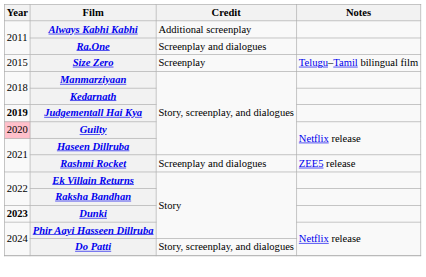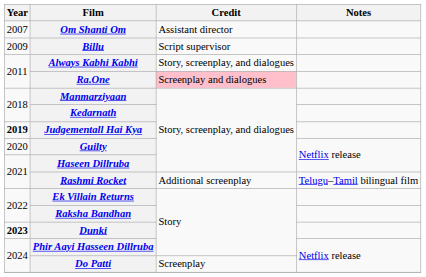 <table class="wikitable sortable plainrowheaders">
 <tr style="text-align:center;">
 <th scope="col">Year</th>
 <th scope="col">Film</th>
 <th scope="col">Credit</th>
 <th class="unsortable" scope="col">Notes</th>
 </tr>
 <tr>
+<td>2007</td>
+<th scope="row"><em><a href='#'>Om Shanti Om</a></em></th>
+<td>Assistant director</td>
+<td></td>
+</tr>
+<tr>
+<td>2009</td>
+<th scope="row"><em><a href='#'>Billu</a></em></th>
+<td>Script supervisor</td>
+<td></td>
+</tr>
+<tr>
 <td rowspan="2">2011</td>
 <th scope="row"><em><a href='#'>Always Kabhi Kabhi</a></em></th>
-<td>Additional screenplay</td>
+<td>Story, screenplay, and dialogues</td>
 <td></td>
 </tr>
 <tr>
 <th scope="row"><em><a href='#'>Ra.One</a></em></th>
-<td>Screenplay and dialogues</td>
+<td style="background: pink;">Screenplay and dialogues</td>
 <td></td>
-</tr>
-<tr>
-<td>2015</td>
-<th scope="row"><em><a href='#'>Size Zero</a></em></th>
-<td>Screenplay</td>
-<td><a href='#'>Telugu</a>–<a href='#'>Tamil</a> bilingual film</td>
 </tr>
 <tr>
 <td rowspan="2">2018</td>
 <th scope="row"><em><a href='#'>Manmarziyaan</a></em></th>
 <td rowspan="5">Story, screenplay, and dialogues</td>
 <td></td>
 </tr>
 <tr>
 <th scope="row"><em><a href='#'>Kedarnath</a></em></th>
 <td></td>
 </tr>
 <tr>
 <td><strong>2019</strong></td>
 <th scope="row"><em><a href='#'>Judgementall Hai Kya</a></em></th>
 <td></td>
 </tr>
 <tr>
-<td style="background: pink;">2020</td>
+<td>2020</td>
 <th scope="row"><em><a href='#'>Guilty</a></em></th>
 <td rowspan=2><a href='#'>Netflix</a> release</td>
 </tr>
 <tr>
 <td rowspan=2>2021</td>
 <th scope="row"><em><a href='#'>Haseen Dillruba</a></em></th>
 </tr>
 <tr>
 <th scope="row"><em><a href='#'>Rashmi Rocket</a></em></th>
-<td>Screenplay and dialogues</td>
-<td><a href='#'>ZEE5</a> release</td>
+<td>Additional screenplay</td>
+<td><a href='#'>Telugu</a>–<a href='#'>Tamil</a> bilingual film</td>
 </tr>
 <tr>
 <td rowspan=2>2022</td>
 <th scope="row"><em><a href='#'>Ek Villain Returns</a></em></th>
 <td rowspan="4">Story</td>
 <td></td>
 </tr>
 <tr>
 <th scope="row"><em><a href='#'>Raksha Bandhan</a></em></th>
 <td></td>
 </tr>
 <tr>
 <td><strong>2023</strong></td>
 <th scope="row"><em><a href='#'>Dunki</a></em></th>
 <td></td>
 </tr>
 <tr>
 <td rowspan="2">2024</td>
 <th scope="row"><em><a href='#'>Phir Aayi Hasseen Dillruba</a></em></th>
 <td rowspan="2"><a href='#'>Netflix</a> release</td>
 </tr>
 <tr>
 <th scope="row"><em><a href='#'>Do Patti</a></em></th>
-<td>Story, screenplay, and dialogues</td>
+<td>Screenplay</td>
 </tr>
 <tr>
 </tr>
 </table>
